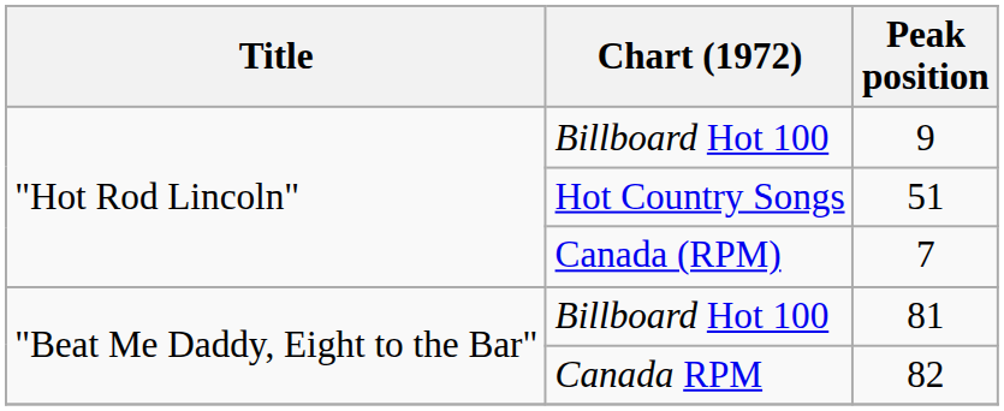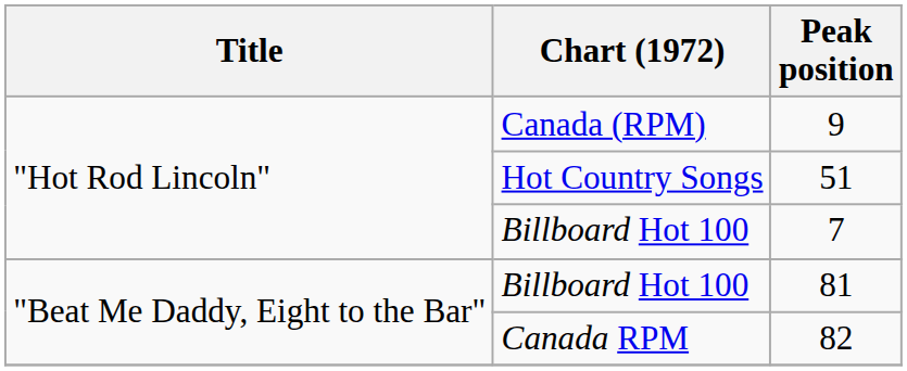 <table class="wikitable sortable" border="1">
 <tr>
 <th scope="col">Title</th>
 <th scope="col">Chart (1972)</th>
 <th scope="col">Peak<br>position</th>
 </tr>
 <tr>
 <td rowspan="3">"Hot Rod Lincoln"</td>
-<td><em>Billboard</em> <a href='#'>Hot 100</a></td>
+<td><a href='#'>Canada (RPM)</a></td>
 <td style="text-align:center;">9</td>
 </tr>
 <tr>
 <td><a href='#'>Hot Country Songs</a></td>
 <td style="text-align:center;">51</td>
 </tr>
 <tr>
-<td><a href='#'>Canada (RPM)</a></td>
+<td><em>Billboard</em> <a href='#'>Hot 100</a></td>
 <td style="text-align:center;">7</td>
 </tr>
 <tr>
 <td rowspan="2">"Beat Me Daddy, Eight to the Bar"</td>
 <td><em>Billboard</em> <a href='#'>Hot 100</a></td>
 <td style="text-align:center;">81</td>
 </tr>
 <tr>
 <td><em>Canada</em> <a href='#'>RPM</a></td>
 <td style="text-align:center;">82</td>
 </tr>
 <tr>
 </tr>
 </table>
